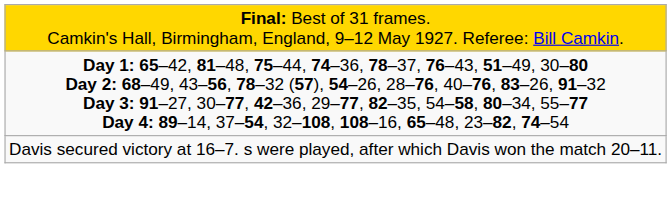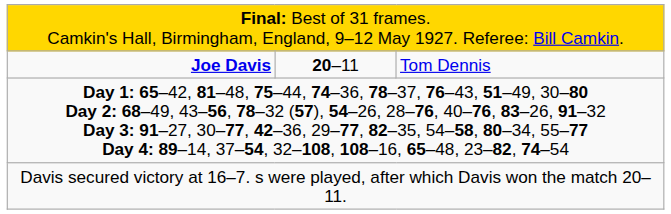 <table class="wikitable" style="font-size: 95%; margin: 1em auto 1em auto;">
 <tr>
 <td colspan="3" align="center" bgcolor="#ffd700"><strong>Final:</strong> Best of 31 frames.<br>Camkin's Hall, Birmingham, England, 9–12 May 1927. Referee: <a href='#'>Bill Camkin</a>.</td>
+</tr>
+<tr>
+<td width="230" align="right"><strong><a href='#'>Joe Davis</a></strong><br></td>
+<td width="100" align="center"><strong>20</strong>–11</td>
+<td width="230"><a href='#'>Tom Dennis</a><br></td>
 </tr>
 <tr>
 <td colspan="3" align="center" style="font-size: 100%"><strong>Day 1:</strong> <strong>65</strong>–42, <strong>81</strong>–48, <strong>75</strong>–44, <strong>74</strong>–36, <strong>78</strong>–37, <strong>76</strong>–43, <strong>51</strong>–49, 30–<strong>80</strong><br><strong>Day 2:</strong> <strong>68</strong>–49, 43–<strong>56</strong>, <strong>78</strong>–32 (<strong>57</strong>), <strong>54</strong>–26, 28–<strong>76</strong>, 40–<strong>76</strong>, <strong>83</strong>–26, <strong>91</strong>–32<br><strong>Day 3:</strong> <strong>91</strong>–27, 30–<strong>77</strong>, <strong>42</strong>–36, 29–<strong>77</strong>, <strong>82</strong>–35, 54–<strong>58</strong>, <strong>80</strong>–34, 55–<strong>77</strong><br><strong>Day 4:</strong> <strong>89</strong>–14, 37–<strong>54</strong>, 32–<strong>108</strong>, <strong>108</strong>–16, <strong>65</strong>–48, 23–<strong>82</strong>, <strong>74</strong>–54</td>
 </tr>
 <tr>
 <td colspan="3" align="center">Davis secured victory at 16–7. s were played, after which Davis won the match 20–11.</td>
 </tr>
 </table>
